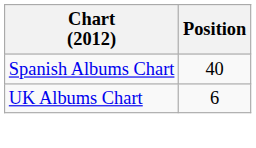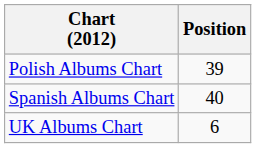 <table class="wikitable">
 <tr>
 <th>Chart<br>(2012)</th>
 <th>Position</th>
+</tr>
+<tr>
+<td><a href='#'>Polish Albums Chart</a></td>
+<td style="text-align:center;">39</td>
 </tr>
 <tr>
 <td><a href='#'>Spanish Albums Chart</a></td>
 <td style="text-align:center;">40</td>
 </tr>
 <tr>
 <td><a href='#'>UK Albums Chart</a></td>
 <td style="text-align:center;">6</td>
 </tr>
 </table>
